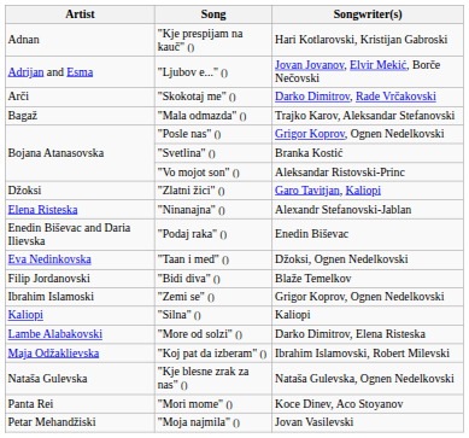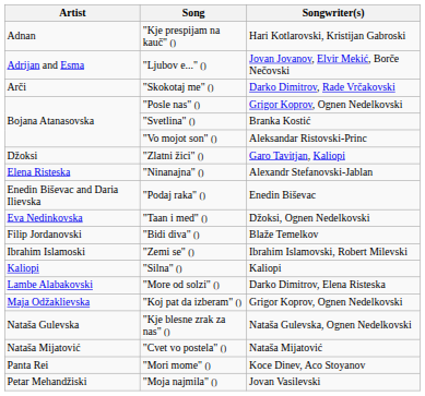 <table class="sortable wikitable" style="margin: 1em auto 1em auto">
 <tr>
 <th>Artist</th>
 <th>Song</th>
 <th>Songwriter(s)</th>
 </tr>
 <tr>
 <td>Adnan</td>
 <td>"Kje prespijam na kauč" <small>()</small></td>
 <td>Hari Kotlarovski, Kristijan Gabroski</td>
 </tr>
 <tr>
 <td><a href='#'>Adrijan</a> and <a href='#'>Esma</a></td>
 <td>"Ljubov e..." <small>()</small></td>
 <td><a href='#'>Jovan Jovanov</a>, <a href='#'>Elvir Mekić</a>, Borče Nečovski</td>
 </tr>
 <tr>
 <td>Arči</td>
 <td>"Skokotaj me" <small>()</small></td>
 <td><a href='#'>Darko Dimitrov</a>, <a href='#'>Rade Vrčakovski</a></td>
-</tr>
-<tr>
-<td>Bagaž</td>
-<td>"Mala odmazda" <small>()</small></td>
-<td>Trajko Karov, Aleksandar Stefanovski</td>
 </tr>
 <tr>
 <td rowspan="3">Bojana Atanasovska</td>
 <td>"Posle nas" <small>()</small></td>
 <td><a href='#'>Grigor Koprov</a>, Ognen Nedelkovski</td>
 </tr>
 <tr>
 <td>"Svetlina" <small>()</small></td>
 <td>Branka Kostić</td>
 </tr>
 <tr>
 <td>"Vo mojot son" <small>()</small></td>
 <td>Aleksandar Ristovski-Princ</td>
 </tr>
 <tr>
 <td>Džoksi</td>
 <td>"Zlatni žici" <small>()</small></td>
 <td><a href='#'>Garo Tavitjan</a>, <a href='#'>Kaliopi</a></td>
 </tr>
 <tr>
 <td><a href='#'>Elena Risteska</a></td>
 <td>"Ninanajna" <small>()</small></td>
 <td>Alexandr Stefanovski-Jablan</td>
 </tr>
 <tr>
 <td>Enedin Biševac and Daria Ilievska</td>
 <td>"Podaj raka" <small>()</small></td>
 <td>Enedin Biševac</td>
 </tr>
 <tr>
 <td><a href='#'>Eva Nedinkovska</a></td>
 <td>"Taan i med" <small>()</small></td>
 <td>Džoksi, Ognen Nedelkovski</td>
 </tr>
 <tr>
 <td>Filip Jordanovski</td>
 <td>"Bidi diva" <small>()</small></td>
 <td>Blaže Temelkov</td>
 </tr>
 <tr>
 <td>Ibrahim Islamoski</td>
 <td>"Zemi se" <small>()</small></td>
-<td>Grigor Koprov, Ognen Nedelkovski</td>
+<td>Ibrahim Islamovski, Robert Milevski</td>
 </tr>
 <tr>
 <td><a href='#'>Kaliopi</a></td>
 <td>"Silna" <small>()</small></td>
 <td>Kaliopi</td>
 </tr>
 <tr>
 <td><a href='#'>Lambe Alabakovski</a></td>
 <td>"More od solzi" <small>()</small></td>
 <td>Darko Dimitrov, Elena Risteska</td>
 </tr>
 <tr>
 <td><a href='#'>Maja Odžaklievska</a></td>
 <td>"Koj pat da izberam" <small>()</small></td>
-<td>Ibrahim Islamovski, Robert Milevski</td>
+<td>Grigor Koprov, Ognen Nedelkovski</td>
 </tr>
 <tr>
 <td>Nataša Gulevska</td>
 <td>"Kje blesne zrak za nas" <small>()</small></td>
 <td>Nataša Gulevska, Ognen Nedelkovski</td>
+</tr>
+<tr>
+<td>Nataša Mijatović</td>
+<td>"Cvet vo postela" <small>()</small></td>
+<td>Nataša Mijatović</td>
 </tr>
 <tr>
 <td>Panta Rei</td>
 <td>"Mori mome" <small>()</small></td>
 <td>Koce Dinev, Aco Stoyanov</td>
 </tr>
 <tr>
 <td>Petar Mehandžiski</td>
 <td>"Moja najmila" <small>()</small></td>
 <td>Jovan Vasilevski</td>
 </tr>
 </table>
